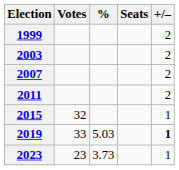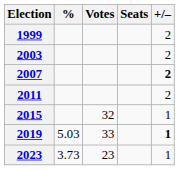 <table class="wikitable" style="text-align: right;">
 <tr>
 <th>Election</th>
+<th>%</th>
 <th>Votes</th>
-<th>%</th>
 <th>Seats</th>
 <th>+/–</th>
 </tr>
 <tr>
 <th><a href='#'>1999</a></th>
 <td></td>
 <td></td>
 <td></td>
 <td> 2</td>
 </tr>
 <tr>
 <th><a href='#'>2003</a></th>
 <td></td>
 <td></td>
 <td></td>
 <td> 2</td>
 </tr>
 <tr>
 <th><a href='#'>2007</a></th>
 <td></td>
 <td></td>
 <td></td>
-<td> 2</td>
+<td><strong> 2</strong></td>
 </tr>
 <tr>
 <th><a href='#'>2011</a></th>
 <td></td>
 <td></td>
 <td></td>
 <td> 2</td>
 </tr>
 <tr>
 <th><a href='#'>2015</a></th>
+<td></td>
 <td>32</td>
-<td></td>
 <td></td>
 <td> 1</td>
 </tr>
 <tr>
 <th><a href='#'>2019</a></th>
+<td>5.03</td>
 <td>33</td>
-<td>5.03</td>
 <td></td>
 <td><strong> 1</strong></td>
 </tr>
 <tr>
 <th><a href='#'>2023</a></th>
+<td>3.73</td>
 <td>23</td>
-<td>3.73</td>
 <td></td>
 <td> 1</td>
 </tr>
 </table>
